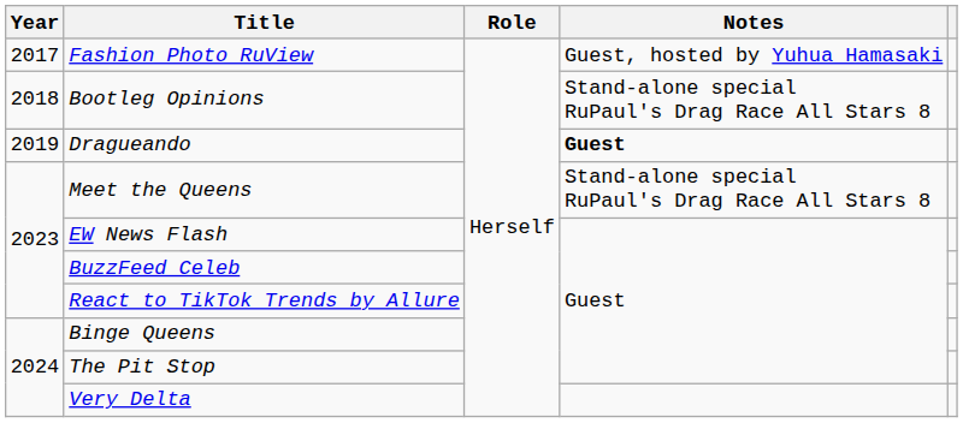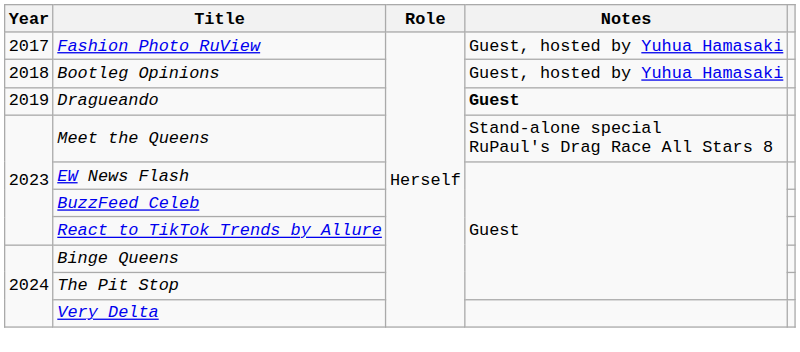 <table class="wikitable">
 <tr>
 <th>Year</th>
 <th>Title</th>
 <th>Role</th>
 <th>Notes</th>
 <th></th>
 </tr>
 <tr>
 <td>2017</td>
 <td><em><a href='#'>Fashion Photo RuView</a></em></td>
 <td rowspan="10">Herself</td>
 <td>Guest, hosted by <a href='#'>Yuhua Hamasaki</a></td>
 <td></td>
 </tr>
 <tr>
 <td>2018</td>
 <td><em>Bootleg Opinions</em></td>
-<td>Stand-alone special<br> RuPaul's Drag Race All Stars 8</td>
+<td>Guest, hosted by <a href='#'>Yuhua Hamasaki</a></td>
 <td></td>
 </tr>
 <tr>
 <td>2019</td>
 <td><em>Dragueando</em></td>
 <td><strong>Guest</strong></td>
 <td></td>
 </tr>
 <tr>
 <td rowspan="4">2023</td>
 <td><em>Meet the Queens</em></td>
 <td>Stand-alone special<br> RuPaul's Drag Race All Stars 8</td>
 <td></td>
 </tr>
 <tr>
 <td><em><a href='#'>EW</a> News Flash</em></td>
 <td rowspan="5">Guest</td>
 <td></td>
 </tr>
 <tr>
 <td><em><a href='#'>BuzzFeed Celeb</a></em></td>
 <td></td>
 </tr>
 <tr>
 <td><em><a href='#'>React to TikTok Trends by Allure</a></em></td>
 <td></td>
 </tr>
 <tr>
 <td rowspan="3">2024</td>
 <td><em>Binge Queens</em></td>
 <td></td>
 </tr>
 <tr>
 <td><em>The Pit Stop</em></td>
 <td></td>
 </tr>
 <tr>
 <td><em><a href='#'>Very Delta</a></em></td>
 <td></td>
 </tr>
 </table>
